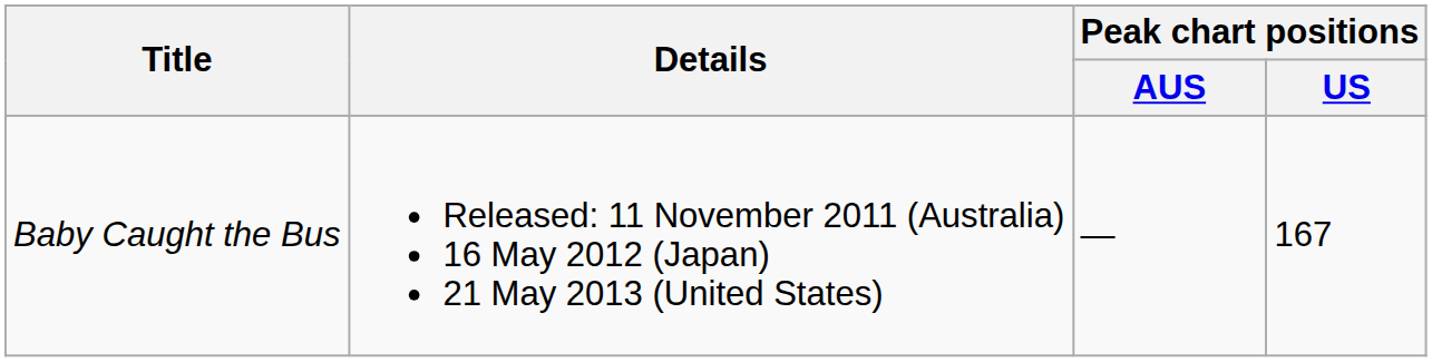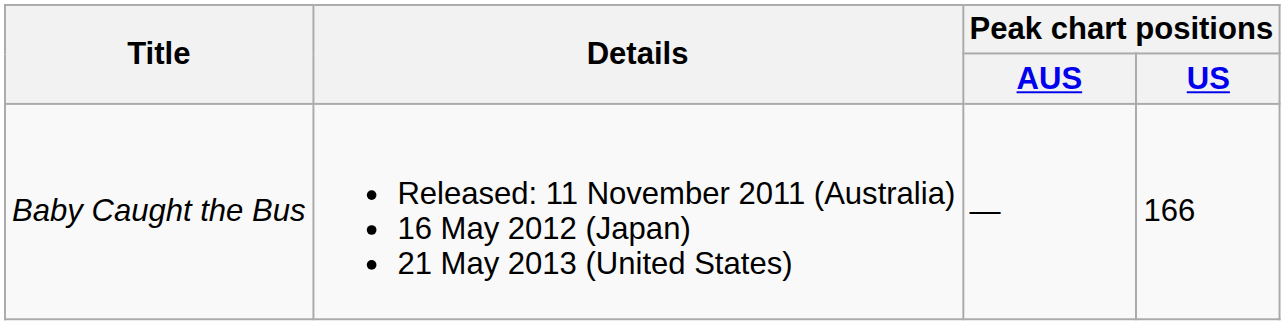 <table class="wikitable">
 <tr>
 <th rowspan="2">Title</th>
 <th rowspan="2">Details</th>
 <th colspan="2">Peak chart positions</th>
 </tr>
 <tr>
 <th scope="col"><a href='#'>AUS</a></th>
 <th scope="col"><a href='#'>US</a></th>
 </tr>
 <tr>
 <td><em>Baby Caught the Bus</em></td>
 <td><br><ul><li>Released: 11 November 2011 (Australia) </li><li>16 May 2012 (Japan) </li><li>21 May 2013 (United States) </li></ul></td>
 <td>—</td>
-<td>167</td>
+<td>166</td>
 </tr>
 </table>
